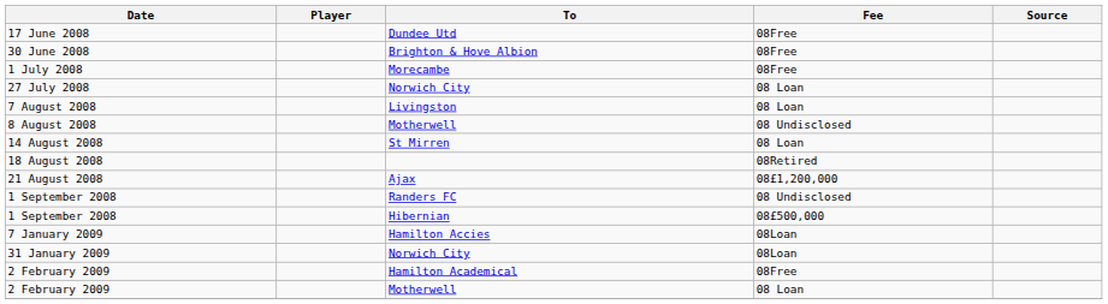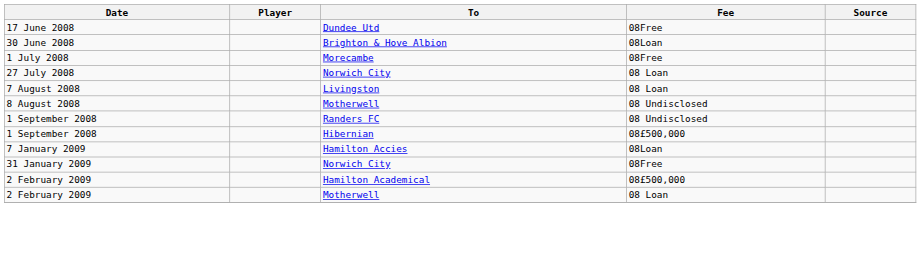 <table class="wikitable sortable" style="text-align:center; font-size:100%;width:80%; text-align:left">
 <tr>
 <th>Date</th>
 <th>Player</th>
 <th>To</th>
 <th>Fee</th>
 <th>Source</th>
 </tr>
 <tr --->
 <td>17 June 2008</td>
 <td> </td>
 <td> <a href='#'>Dundee Utd</a></td>
 <td><span>08</span>Free</td>
 <td align="center"></td>
 </tr>
 <tr --->
 <td>30 June 2008</td>
 <td> </td>
 <td> <a href='#'>Brighton & Hove Albion</a></td>
-<td><span>08</span>Free</td>
+<td><span>08</span>Loan</td>
 <td align="center"></td>
 </tr>
 <tr --->
 <td>1 July 2008</td>
 <td> </td>
 <td> <a href='#'>Morecambe</a></td>
 <td><span>08</span>Free</td>
 <td align="center"></td>
 </tr>
 <tr --->
 <td>27 July 2008</td>
 <td> </td>
 <td> <a href='#'>Norwich City</a></td>
 <td><span>08</span> Loan</td>
 <td align="center"></td>
 </tr>
 <tr --->
 <td>7 August 2008</td>
 <td> </td>
 <td> <a href='#'>Livingston</a></td>
 <td><span>08</span> Loan</td>
 <td align="center"></td>
 </tr>
 <tr --->
 <td>8 August 2008</td>
 <td> </td>
 <td> <a href='#'>Motherwell</a></td>
 <td><span>08</span> Undisclosed</td>
 <td align="center"></td>
 </tr>
 <tr --->
-<td>14 August 2008</td>
-<td> </td>
-<td> <a href='#'>St Mirren</a></td>
-<td><span>08</span> Loan</td>
-<td align="center"></td>
-</tr>
-<tr --->
-<td>18 August 2008</td>
-<td> </td>
-<td></td>
-<td><span>08</span>Retired</td>
-<td align="center"></td>
-</tr>
-<tr --->
-<td>21 August 2008</td>
-<td> </td>
-<td> <a href='#'>Ajax</a></td>
-<td><span>08</span>£1,200,000</td>
-<td align="center"></td>
-</tr>
-<tr --->
 <td>1 September 2008</td>
 <td> </td>
 <td> <a href='#'>Randers FC</a></td>
 <td><span>08</span> Undisclosed</td>
 <td align="center"></td>
 </tr>
 <tr --->
 <td>1 September 2008</td>
 <td> </td>
 <td> <a href='#'>Hibernian</a></td>
 <td><span>08</span>£500,000</td>
 <td align="center"></td>
 </tr>
 <tr --->
 <td>7 January 2009</td>
 <td> </td>
 <td> <a href='#'>Hamilton Accies</a></td>
 <td><span>08</span>Loan</td>
 <td align="center"></td>
 </tr>
 <tr --->
 <td>31 January 2009</td>
 <td> </td>
 <td> <a href='#'>Norwich City</a></td>
-<td><span>08</span>Loan</td>
+<td><span>08</span>Free</td>
 <td align="center"></td>
 </tr>
 <tr --->
 <td>2 February 2009</td>
 <td> </td>
 <td> <a href='#'>Hamilton Academical</a></td>
-<td><span>08</span>Free</td>
+<td><span>08</span>£500,000</td>
 <td align="center"></td>
 </tr>
 <tr --->
 <td>2 February 2009</td>
 <td> </td>
 <td> <a href='#'>Motherwell</a></td>
 <td><span>08</span> Loan</td>
 <td align="center"></td>
 </tr>
 <tr --->
 </tr>
 </table>
